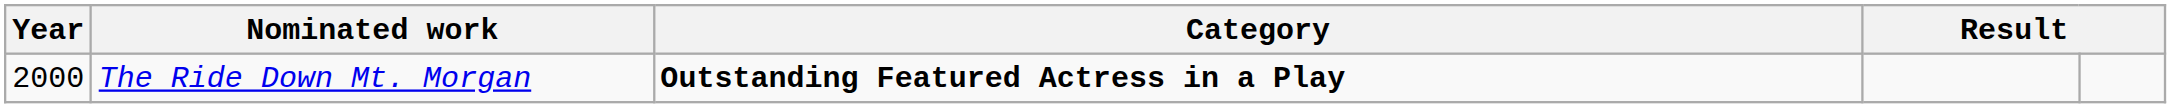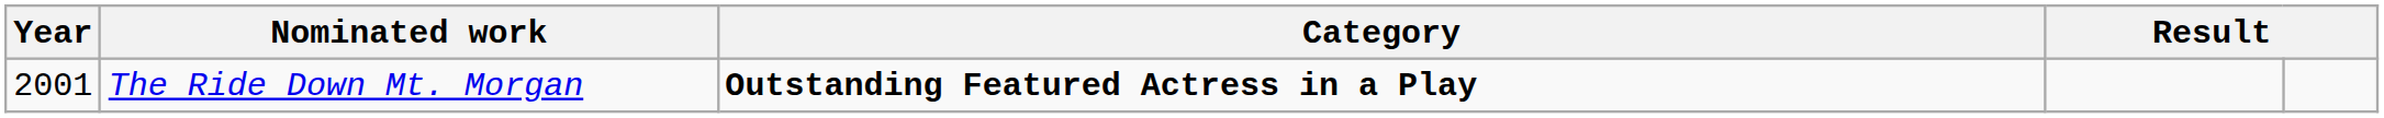 <table class=wikitable>
 <tr>
 <th width=4%>Year</th>
 <th width=26%>Nominated work</th>
 <th width=56%>Category</th>
 <th width=14% colspan=2>Result</th>
 </tr>
 <tr>
-<td>2000</td>
+<td>2001</td>
 <td><em><a href='#'>The Ride Down Mt. Morgan</a></em></td>
 <td><strong>Outstanding Featured Actress in a Play</strong></td>
 <td></td>
 <td width=4% align=center></td>
 </tr>
 </table>
